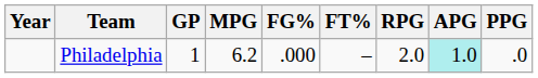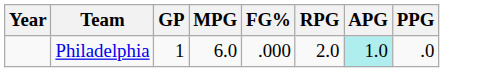 <table class="wikitable sortable" style="font-size:95%; text-align:right;">
 <tr>
 <th>Year</th>
 <th>Team</th>
 <th>GP</th>
 <th>MPG</th>
 <th>FG%</th>
-<th>FT%</th>
 <th>RPG</th>
 <th>APG</th>
 <th>PPG</th>
 </tr>
 <tr>
 <td style="text-align:left;"></td>
 <td style="text-align:left;"><a href='#'>Philadelphia</a></td>
 <td>1</td>
-<td>6.2</td>
+<td>6.0</td>
 <td>.000</td>
-<td>–</td>
 <td>2.0</td>
 <td style="background: paleturquoise;">1.0</td>
 <td>.0</td>
 </tr>
 </table>
